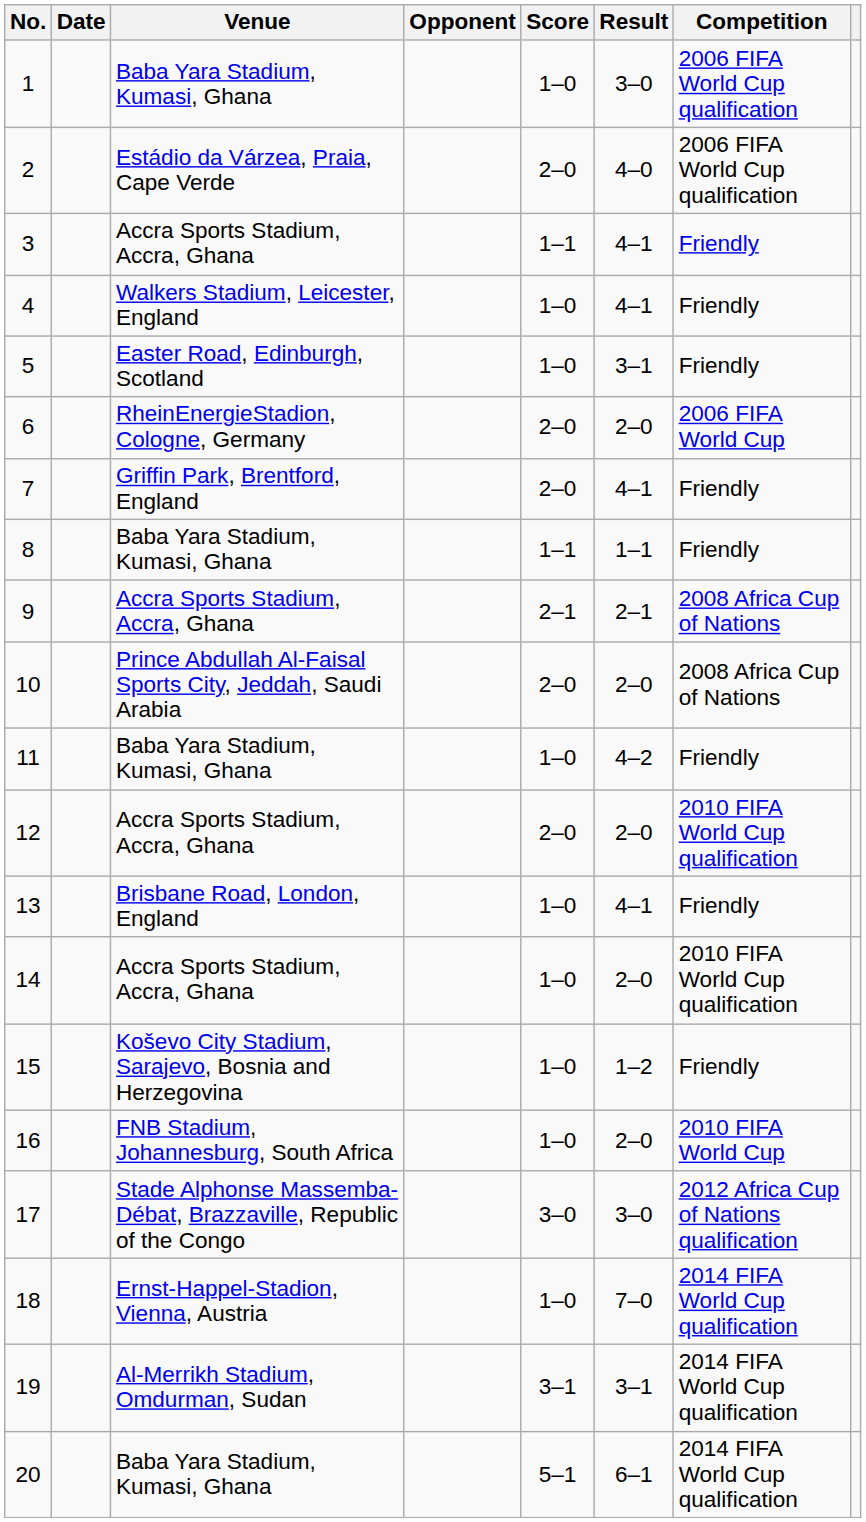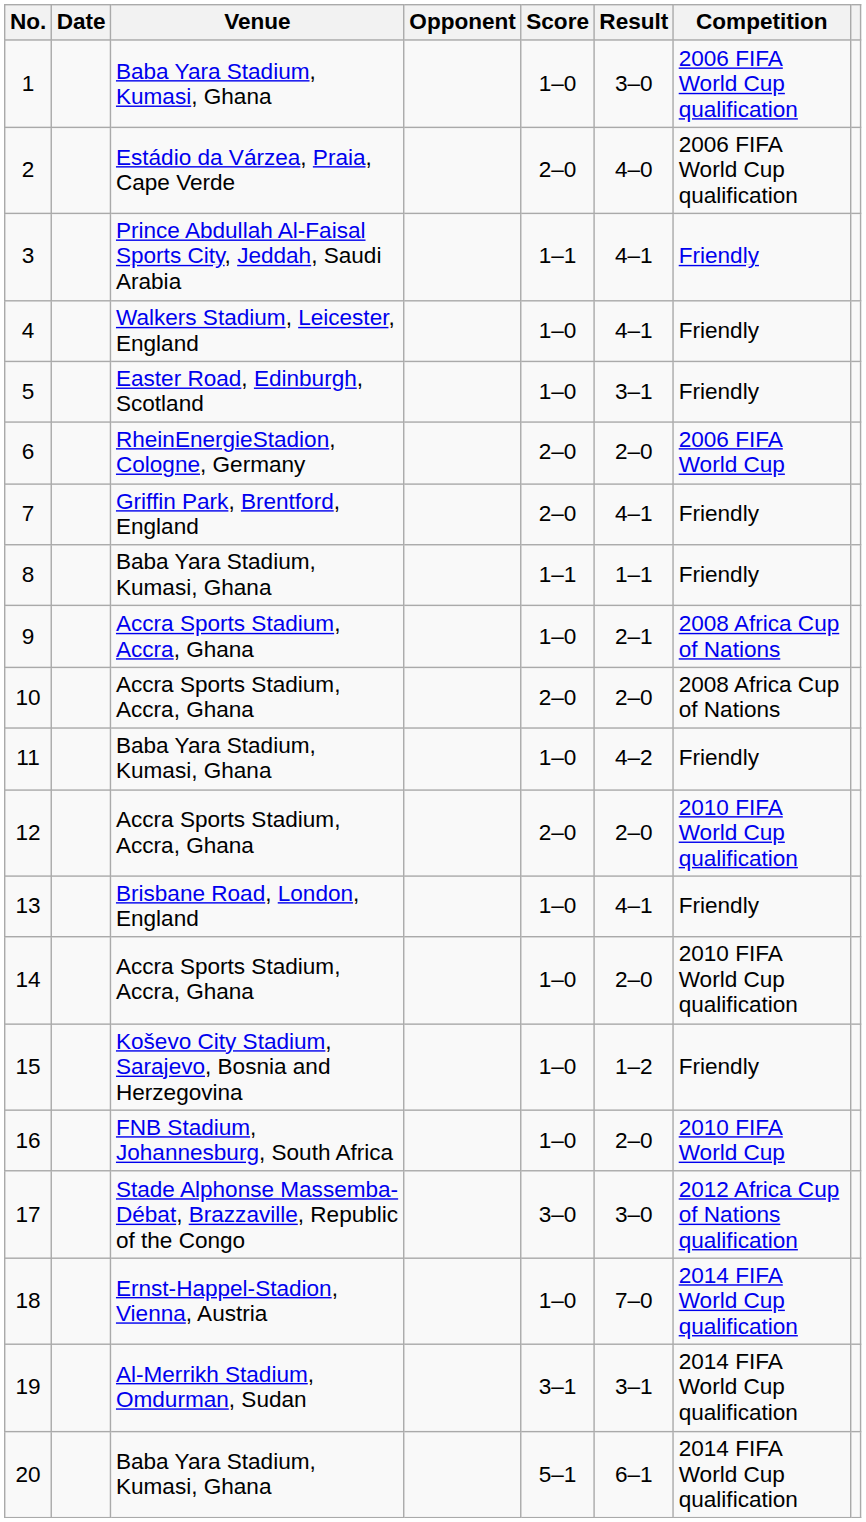 <table class="wikitable sortable">
 <tr>
 <th scope="col">No.</th>
 <th scope="col">Date</th>
 <th scope="col">Venue</th>
 <th scope="col">Opponent</th>
 <th scope="col">Score</th>
 <th scope="col">Result</th>
 <th scope="col">Competition</th>
 <th scope="col" class="unsortable"></th>
 </tr>
 <tr>
 <td style="text-align:center">1</td>
 <td></td>
 <td><a href='#'>Baba Yara Stadium</a>, <a href='#'>Kumasi</a>, Ghana</td>
 <td></td>
 <td style="text-align:center">1–0</td>
 <td style="text-align:center">3–0</td>
 <td><a href='#'>2006 FIFA World Cup qualification</a></td>
 <td></td>
 </tr>
 <tr>
 <td style="text-align:center">2</td>
 <td></td>
 <td><a href='#'>Estádio da Várzea</a>, <a href='#'>Praia</a>, Cape Verde</td>
 <td></td>
 <td style="text-align:center">2–0</td>
 <td style="text-align:center">4–0</td>
 <td>2006 FIFA World Cup qualification</td>
 <td></td>
 </tr>
 <tr>
 <td style="text-align:center">3</td>
 <td></td>
-<td>Accra Sports Stadium, Accra, Ghana</td>
+<td><a href='#'>Prince Abdullah Al-Faisal Sports City</a>, <a href='#'>Jeddah</a>, Saudi Arabia</td>
 <td></td>
 <td style="text-align:center">1–1</td>
 <td style="text-align:center">4–1</td>
 <td><a href='#'>Friendly</a></td>
 <td></td>
 </tr>
 <tr>
 <td style="text-align:center">4</td>
 <td></td>
 <td><a href='#'>Walkers Stadium</a>, <a href='#'>Leicester</a>, England</td>
 <td></td>
 <td style="text-align:center">1–0</td>
 <td style="text-align:center">4–1</td>
 <td>Friendly</td>
 <td></td>
 </tr>
 <tr>
 <td style="text-align:center">5</td>
 <td></td>
 <td><a href='#'>Easter Road</a>, <a href='#'>Edinburgh</a>, Scotland</td>
 <td></td>
 <td style="text-align:center">1–0</td>
 <td style="text-align:center">3–1</td>
 <td>Friendly</td>
 <td></td>
 </tr>
 <tr>
 <td style="text-align:center">6</td>
 <td></td>
 <td><a href='#'>RheinEnergieStadion</a>, <a href='#'>Cologne</a>, Germany</td>
 <td></td>
 <td style="text-align:center">2–0</td>
 <td style="text-align:center">2–0</td>
 <td><a href='#'>2006 FIFA World Cup</a></td>
 <td></td>
 </tr>
 <tr>
 <td style="text-align:center">7</td>
 <td></td>
 <td><a href='#'>Griffin Park</a>, <a href='#'>Brentford</a>, England</td>
 <td></td>
 <td style="text-align:center">2–0</td>
 <td style="text-align:center">4–1</td>
 <td>Friendly</td>
 <td></td>
 </tr>
 <tr>
 <td style="text-align:center">8</td>
 <td></td>
 <td>Baba Yara Stadium, Kumasi, Ghana</td>
 <td></td>
 <td style="text-align:center">1–1</td>
 <td style="text-align:center">1–1</td>
 <td>Friendly</td>
 <td></td>
 </tr>
 <tr>
 <td style="text-align:center">9</td>
 <td></td>
 <td><a href='#'>Accra Sports Stadium</a>, <a href='#'>Accra</a>, Ghana</td>
 <td></td>
-<td style="text-align:center">2–1</td>
+<td style="text-align:center">1–0</td>
 <td style="text-align:center">2–1</td>
 <td><a href='#'>2008 Africa Cup of Nations</a></td>
 <td></td>
 </tr>
 <tr>
 <td style="text-align:center">10</td>
 <td></td>
-<td><a href='#'>Prince Abdullah Al-Faisal Sports City</a>, <a href='#'>Jeddah</a>, Saudi Arabia</td>
+<td>Accra Sports Stadium, Accra, Ghana</td>
 <td></td>
 <td style="text-align:center">2–0</td>
 <td style="text-align:center">2–0</td>
 <td>2008 Africa Cup of Nations</td>
 <td></td>
 </tr>
 <tr>
 <td style="text-align:center">11</td>
 <td></td>
 <td>Baba Yara Stadium, Kumasi, Ghana</td>
 <td></td>
 <td style="text-align:center">1–0</td>
 <td style="text-align:center">4–2</td>
 <td>Friendly</td>
 <td></td>
 </tr>
 <tr>
 <td style="text-align:center">12</td>
 <td></td>
 <td>Accra Sports Stadium, Accra, Ghana</td>
 <td></td>
 <td style="text-align:center">2–0</td>
 <td style="text-align:center">2–0</td>
 <td><a href='#'>2010 FIFA World Cup qualification</a></td>
 <td></td>
 </tr>
 <tr>
 <td style="text-align:center">13</td>
 <td></td>
 <td><a href='#'>Brisbane Road</a>, <a href='#'>London</a>, England</td>
 <td></td>
 <td style="text-align:center">1–0</td>
 <td style="text-align:center">4–1</td>
 <td>Friendly</td>
 <td></td>
 </tr>
 <tr>
 <td style="text-align:center">14</td>
 <td></td>
 <td>Accra Sports Stadium, Accra, Ghana</td>
 <td></td>
 <td style="text-align:center">1–0</td>
 <td style="text-align:center">2–0</td>
 <td>2010 FIFA World Cup qualification</td>
 <td></td>
 </tr>
 <tr>
 <td style="text-align:center">15</td>
 <td></td>
 <td><a href='#'>Koševo City Stadium</a>, <a href='#'>Sarajevo</a>, Bosnia and Herzegovina</td>
 <td></td>
 <td style="text-align:center">1–0</td>
 <td style="text-align:center">1–2</td>
 <td>Friendly</td>
 <td></td>
 </tr>
 <tr>
 <td style="text-align:center">16</td>
 <td></td>
 <td><a href='#'>FNB Stadium</a>, <a href='#'>Johannesburg</a>, South Africa</td>
 <td></td>
 <td style="text-align:center">1–0</td>
 <td style="text-align:center">2–0</td>
 <td><a href='#'>2010 FIFA World Cup</a></td>
 <td></td>
 </tr>
 <tr>
 <td style="text-align:center">17</td>
 <td></td>
 <td><a href='#'>Stade Alphonse Massemba-Débat</a>, <a href='#'>Brazzaville</a>, Republic of the Congo</td>
 <td></td>
 <td style="text-align:center">3–0</td>
 <td style="text-align:center">3–0</td>
 <td><a href='#'>2012 Africa Cup of Nations qualification</a></td>
 <td></td>
 </tr>
 <tr>
 <td style="text-align:center">18</td>
 <td></td>
 <td><a href='#'>Ernst-Happel-Stadion</a>, <a href='#'>Vienna</a>, Austria</td>
 <td></td>
 <td style="text-align:center">1–0</td>
 <td style="text-align:center">7–0</td>
 <td><a href='#'>2014 FIFA World Cup qualification</a></td>
 <td></td>
 </tr>
 <tr>
 <td style="text-align:center">19</td>
 <td></td>
 <td><a href='#'>Al-Merrikh Stadium</a>, <a href='#'>Omdurman</a>, Sudan</td>
 <td></td>
 <td style="text-align:center">3–1</td>
 <td style="text-align:center">3–1</td>
 <td>2014 FIFA World Cup qualification</td>
 <td></td>
 </tr>
 <tr>
 <td style="text-align:center">20</td>
 <td></td>
 <td>Baba Yara Stadium, Kumasi, Ghana</td>
 <td></td>
 <td style="text-align:center">5–1</td>
 <td style="text-align:center">6–1</td>
 <td>2014 FIFA World Cup qualification</td>
 <td></td>
 </tr>
 </table>
